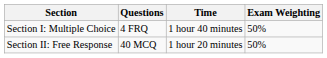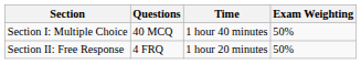 <table class="wikitable">
 <tr>
 <th>Section</th>
 <th>Questions</th>
 <th>Time</th>
 <th>Exam Weighting</th>
 </tr>
 <tr>
 <td>Section I: Multiple Choice</td>
-<td>4 FRQ</td>
+<td>40 MCQ</td>
 <td>1 hour 40 minutes</td>
 <td>50%</td>
 </tr>
 <tr>
 <td>Section II: Free Response</td>
-<td>40 MCQ</td>
+<td>4 FRQ</td>
 <td>1 hour 20 minutes</td>
 <td>50%</td>
 </tr>
 </table>
